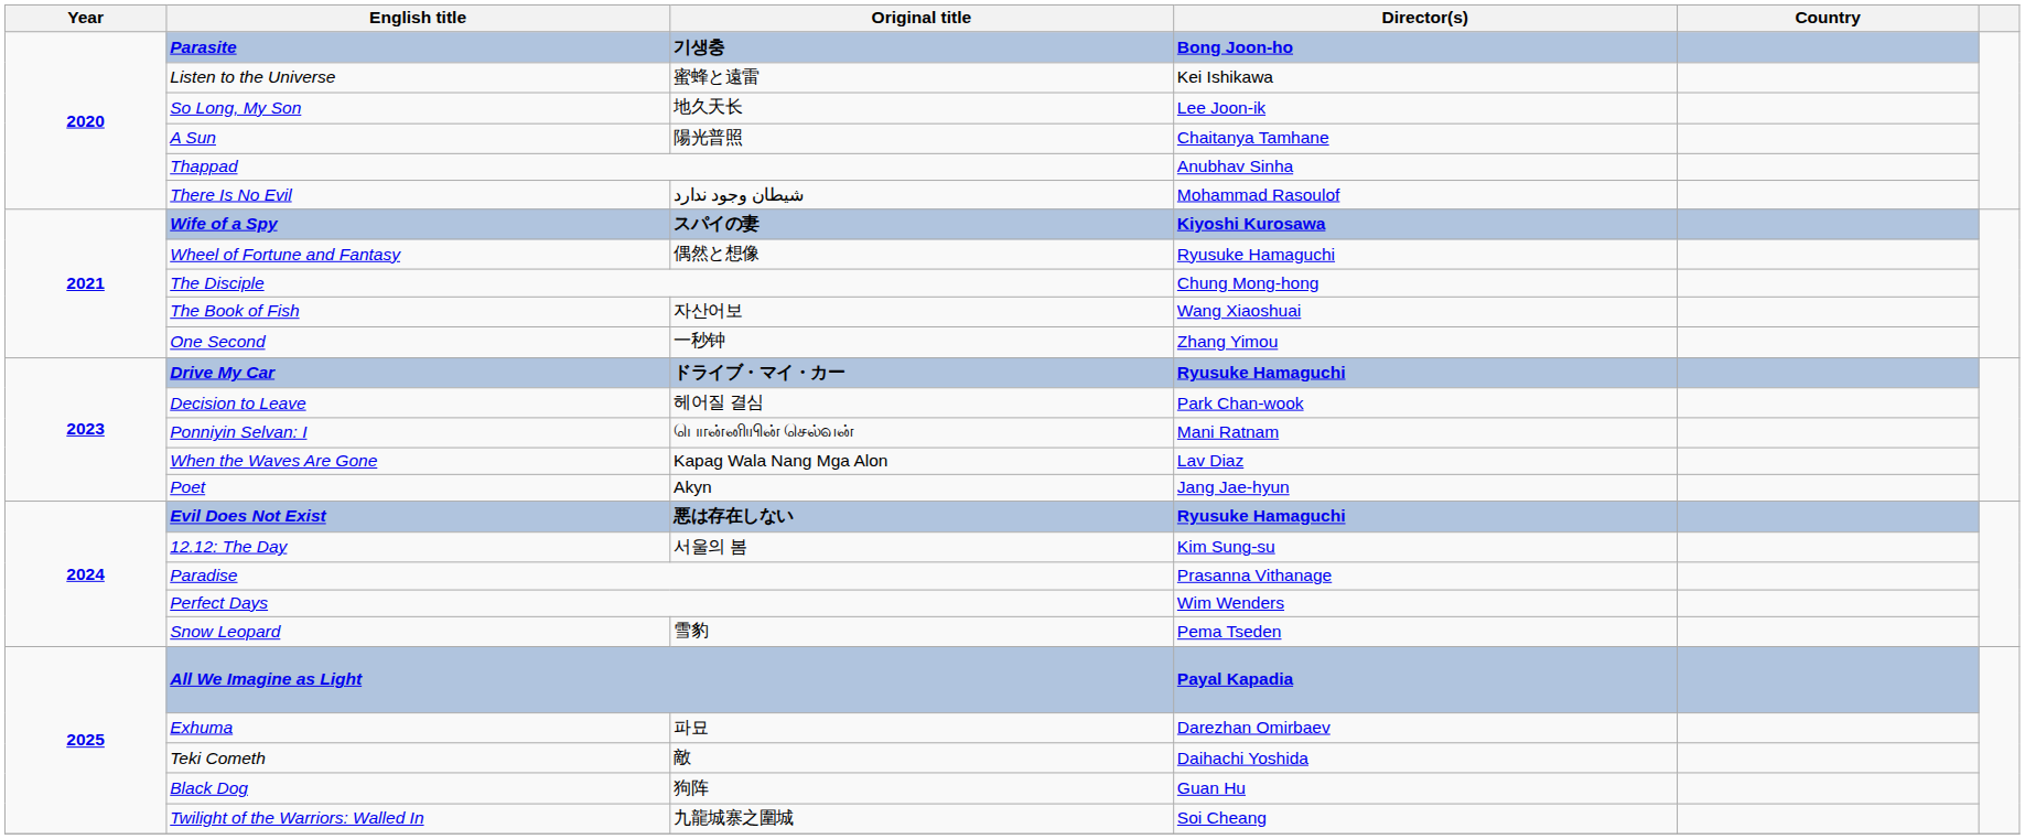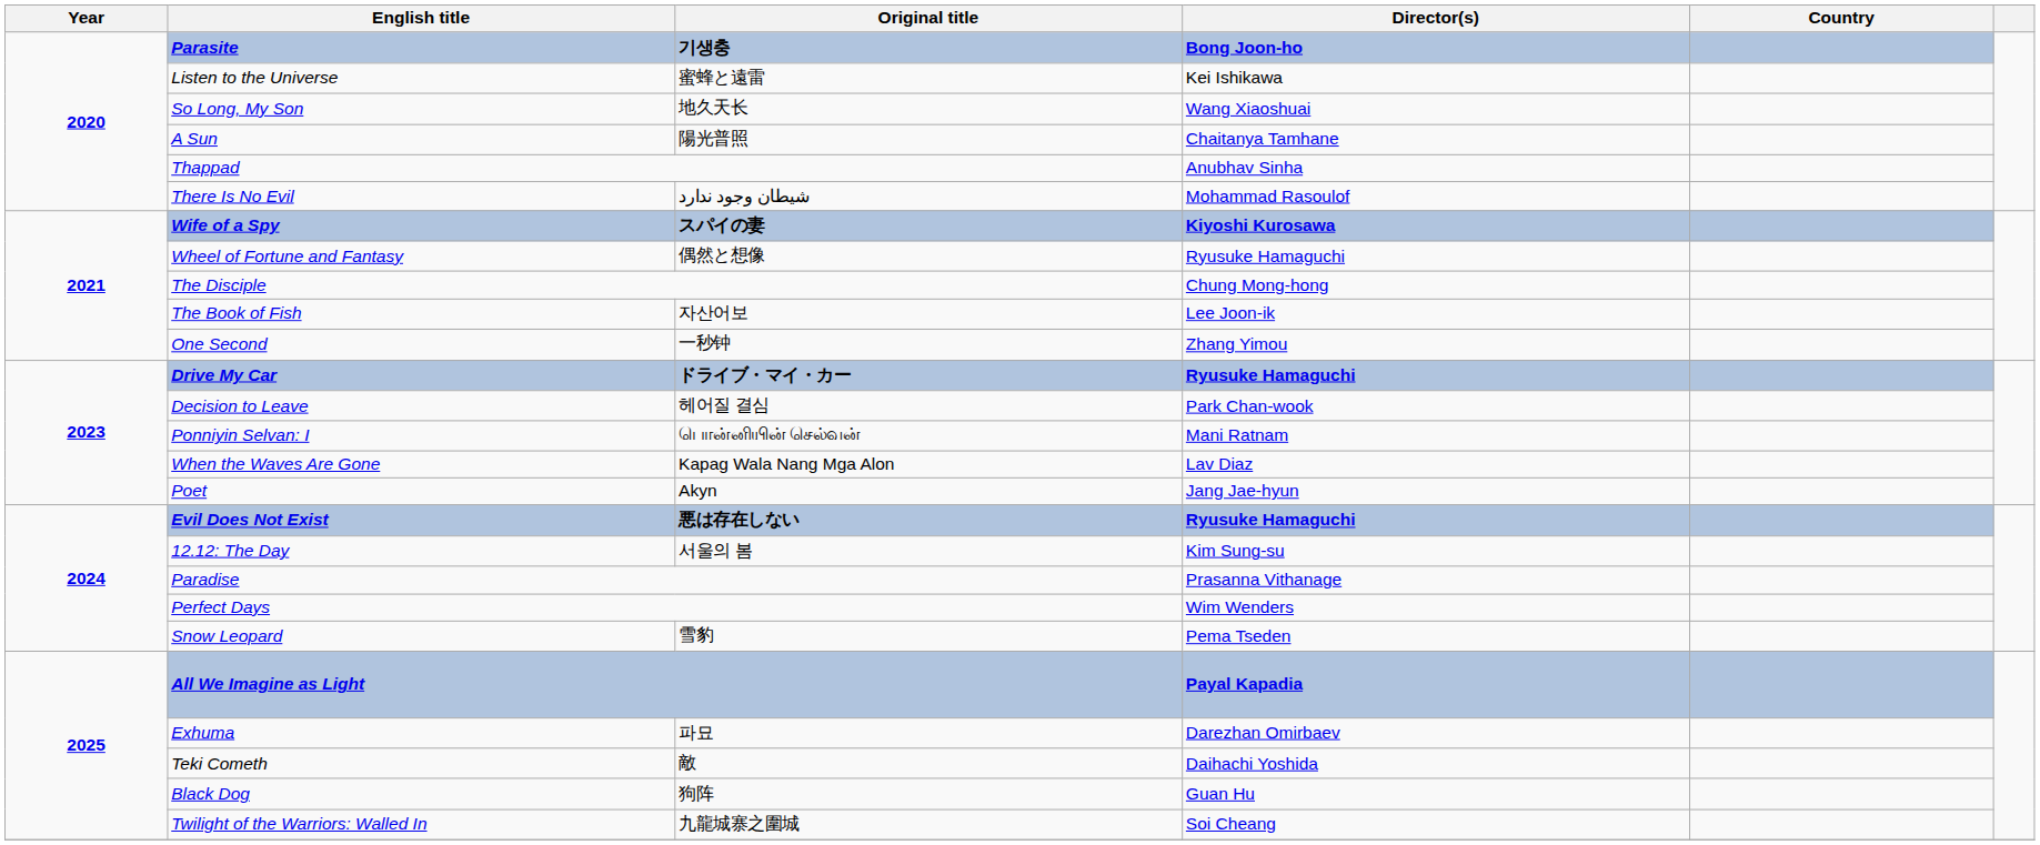 <table class="wikitable" width="95%" cellpadding="5">
 <tr>
 <th width="8%">Year</th>
 <th width="25%">English title</th>
 <th width="25%">Original title</th>
 <th width="25%">Director(s)</th>
 <th width="15%">Country</th>
 <th width="2%"></th>
 </tr>
 <tr>
 <td rowspan="6" style="text-align:center;"><strong><a href='#'>2020</a></strong></td>
 <td style="background:#B0C4DE;"><strong><em><a href='#'>Parasite</a></em></strong></td>
 <td style="background:#B0C4DE;"><strong>기생충</strong></td>
 <td style="background:#B0C4DE;"><strong><a href='#'>Bong Joon-ho</a></strong></td>
 <td style="background:#B0C4DE;"><strong></strong></td>
 <td rowspan="6"><br></td>
 </tr>
 <tr>
 <td><em>Listen to the Universe</em></td>
 <td>蜜蜂と遠雷</td>
 <td>Kei Ishikawa</td>
 <td></td>
 </tr>
 <tr>
 <td><em><a href='#'>So Long, My Son</a></em></td>
 <td>地久天长</td>
-<td><a href='#'>Lee Joon-ik</a></td>
+<td><a href='#'>Wang Xiaoshuai</a></td>
 <td></td>
 </tr>
 <tr>
 <td><em><a href='#'>A Sun</a></em></td>
 <td>陽光普照</td>
 <td><a href='#'>Chaitanya Tamhane</a></td>
 <td></td>
 </tr>
 <tr>
 <td colspan="2"><em><a href='#'>Thappad</a></em></td>
 <td><a href='#'>Anubhav Sinha</a></td>
 <td></td>
 </tr>
 <tr>
 <td><em><a href='#'>There Is No Evil</a></em></td>
 <td>شیطان وجود ندارد</td>
 <td><a href='#'>Mohammad Rasoulof</a></td>
 <td></td>
 </tr>
 <tr>
 <td rowspan="5" style="text-align:center;"><strong><a href='#'>2021</a></strong></td>
 <td style="background:#B0C4DE;"><strong><em><a href='#'>Wife of a Spy</a></em></strong></td>
 <td style="background:#B0C4DE;"><strong>スパイの妻</strong></td>
 <td style="background:#B0C4DE;"><strong><a href='#'>Kiyoshi Kurosawa</a></strong></td>
 <td style="background:#B0C4DE;"><strong></strong></td>
 <td rowspan="5"><br></td>
 </tr>
 <tr>
 <td><em><a href='#'>Wheel of Fortune and Fantasy</a></em></td>
 <td>偶然と想像</td>
 <td><a href='#'>Ryusuke Hamaguchi</a></td>
 <td></td>
 </tr>
 <tr>
 <td colspan="2"><em><a href='#'>The Disciple</a></em></td>
 <td><a href='#'>Chung Mong-hong</a></td>
 <td></td>
 </tr>
 <tr>
 <td><em><a href='#'>The Book of Fish</a></em></td>
 <td>자산어보</td>
-<td><a href='#'>Wang Xiaoshuai</a></td>
+<td><a href='#'>Lee Joon-ik</a></td>
 <td></td>
 </tr>
 <tr>
 <td><em><a href='#'>One Second</a></em></td>
 <td>一秒钟</td>
 <td><a href='#'>Zhang Yimou</a></td>
 <td></td>
 </tr>
 <tr>
 <td rowspan="5" style="text-align:center;"><strong><a href='#'>2023</a></strong></td>
 <td style="background:#B0C4DE;"><strong><em><a href='#'>Drive My Car</a></em></strong></td>
 <td style="background:#B0C4DE;"><strong>ドライブ・マイ・カー</strong></td>
 <td style="background:#B0C4DE;"><strong><a href='#'>Ryusuke Hamaguchi</a></strong></td>
 <td style="background:#B0C4DE;"><strong></strong></td>
 <td rowspan="5"><br></td>
 </tr>
 <tr>
 <td><em><a href='#'>Decision to Leave</a></em></td>
 <td>헤어질 결심</td>
 <td><a href='#'>Park Chan-wook</a></td>
 <td></td>
 </tr>
 <tr>
 <td><em><a href='#'>Ponniyin Selvan: I</a></em></td>
 <td>பொன்னியின் செல்வன்</td>
 <td><a href='#'>Mani Ratnam</a></td>
 <td></td>
 </tr>
 <tr>
 <td><em><a href='#'>When the Waves Are Gone</a></em></td>
 <td>Kapag Wala Nang Mga Alon</td>
 <td><a href='#'>Lav Diaz</a></td>
 <td></td>
 </tr>
 <tr>
 <td><em><a href='#'>Poet</a></em></td>
 <td>Akyn</td>
 <td><a href='#'>Jang Jae-hyun</a></td>
 <td></td>
 </tr>
 <tr>
 <td rowspan="5" style="text-align:center;"><strong><a href='#'>2024</a></strong></td>
 <td style="background:#B0C4DE;"><strong><em><a href='#'>Evil Does Not Exist</a></em></strong></td>
 <td style="background:#B0C4DE;"><strong>悪は存在しない</strong></td>
 <td style="background:#B0C4DE;"><strong><a href='#'>Ryusuke Hamaguchi</a></strong></td>
 <td style="background:#B0C4DE;"><strong></strong></td>
 <td rowspan="5"></td>
 </tr>
 <tr>
 <td><em><a href='#'>12.12: The Day</a></em></td>
 <td>서울의 봄</td>
 <td><a href='#'>Kim Sung-su</a></td>
 <td></td>
 </tr>
 <tr>
 <td colspan="2"><em><a href='#'>Paradise</a></em></td>
 <td><a href='#'>Prasanna Vithanage</a></td>
 <td><br></td>
 </tr>
 <tr>
 <td colspan="2"><em><a href='#'>Perfect Days</a></em></td>
 <td><a href='#'>Wim Wenders</a></td>
 <td><br></td>
 </tr>
 <tr>
 <td><em><a href='#'>Snow Leopard</a></em></td>
 <td>雪豹</td>
 <td><a href='#'>Pema Tseden</a></td>
 <td></td>
 </tr>
 <tr>
 <td rowspan="5" style="text-align:center;"><strong><a href='#'>2025</a></strong></td>
 <td colspan="2" style="background:#B0C4DE;"><strong><em><a href='#'>All We Imagine as Light</a></em></strong></td>
 <td style="background:#B0C4DE;"><strong><a href='#'>Payal Kapadia</a></strong></td>
 <td style="background:#B0C4DE;"><strong><br><br><br></strong></td>
 <td rowspan="5"></td>
 </tr>
 <tr>
 <td><em><a href='#'>Exhuma</a></em></td>
 <td>파묘</td>
 <td><a href='#'>Darezhan Omirbaev</a></td>
 <td></td>
 </tr>
 <tr>
 <td><em>Teki Cometh</em></td>
 <td>敵</td>
 <td><a href='#'>Daihachi Yoshida</a></td>
 <td></td>
 </tr>
 <tr>
 <td><em><a href='#'>Black Dog</a></em></td>
 <td>狗阵</td>
 <td><a href='#'>Guan Hu</a></td>
 <td></td>
 </tr>
 <tr>
 <td><em><a href='#'>Twilight of the Warriors: Walled In</a></em></td>
 <td>九龍城寨之圍城</td>
 <td><a href='#'>Soi Cheang</a></td>
 <td></td>
 </tr>
 <tr>
 </tr>
 </table>
